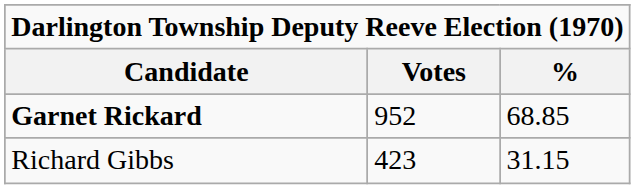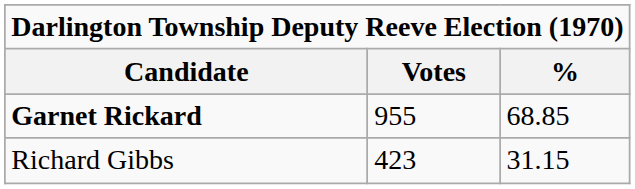 <table class="wikitable">
 <tr>
 <td Colspan="3" align="center"><strong>Darlington Township Deputy Reeve Election (1970)</strong></td>
 </tr>
 <tr>
 <th bgcolor="#DDDDFF" width="200px">Candidate</th>
 <th bgcolor="#DDDDFF">Votes</th>
 <th bgcolor="#DDDDFF">%</th>
 </tr>
 <tr>
 <td><strong>Garnet Rickard</strong></td>
-<td>952</td>
+<td>955</td>
 <td>68.85</td>
 </tr>
 <tr>
 <td>Richard Gibbs</td>
 <td>423</td>
 <td>31.15</td>
 </tr>
 </table>
